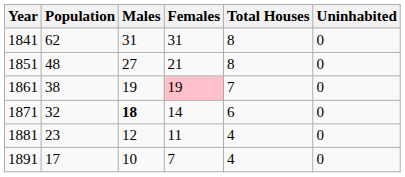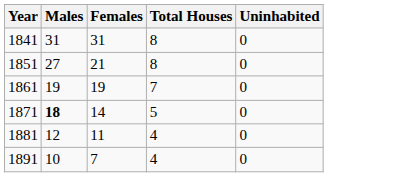 <table class="wikitable">
 <tr>
 <th>Year</th>
-<th>Population</th>
 <th>Males</th>
 <th>Females</th>
 <th>Total Houses</th>
 <th>Uninhabited</th>
 </tr>
 <tr>
 <td>1841</td>
-<td>62</td>
 <td>31</td>
 <td>31</td>
 <td>8</td>
 <td>0</td>
 </tr>
 <tr>
 <td>1851</td>
-<td>48</td>
 <td>27</td>
 <td>21</td>
 <td>8</td>
 <td>0</td>
 </tr>
 <tr>
 <td>1861</td>
-<td>38</td>
 <td>19</td>
-<td style="background: pink;">19</td>
+<td>19</td>
 <td>7</td>
 <td>0</td>
 </tr>
 <tr>
 <td>1871</td>
-<td>32</td>
 <td><strong>18</strong></td>
 <td>14</td>
-<td>6</td>
+<td>5</td>
 <td>0</td>
 </tr>
 <tr>
 <td>1881</td>
-<td>23</td>
 <td>12</td>
 <td>11</td>
 <td>4</td>
 <td>0</td>
 </tr>
 <tr>
 <td>1891</td>
-<td>17</td>
 <td>10</td>
 <td>7</td>
 <td>4</td>
 <td>0</td>
 </tr>
 </table>
